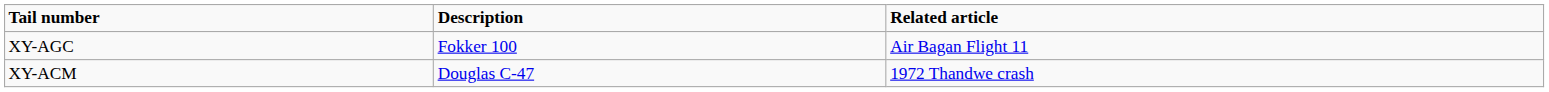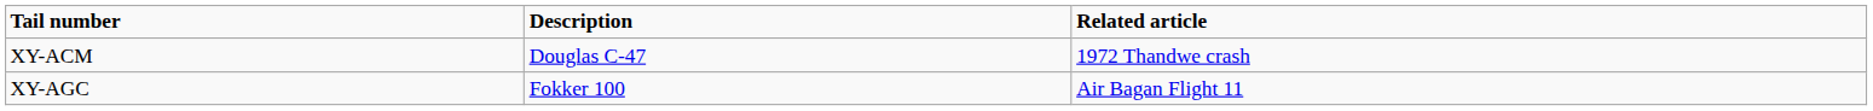 <table class="wikitable" width="90%">
 <tr>
 <td><strong>Tail number</strong></td>
 <td><strong>Description</strong></td>
 <td><strong>Related article</strong></td>
 </tr>
 <tr>
+<td>XY-ACM</td>
+<td><a href='#'>Douglas C-47</a></td>
+<td><a href='#'>1972 Thandwe crash</a></td>
+</tr>
+<tr>
 <td>XY-AGC</td>
 <td><a href='#'>Fokker 100</a></td>
 <td><a href='#'>Air Bagan Flight 11</a></td>
 </tr>
-<tr>
-<td>XY-ACM</td>
-<td><a href='#'>Douglas C-47</a></td>
-<td><a href='#'>1972 Thandwe crash</a></td>
-</tr>
 </table>
